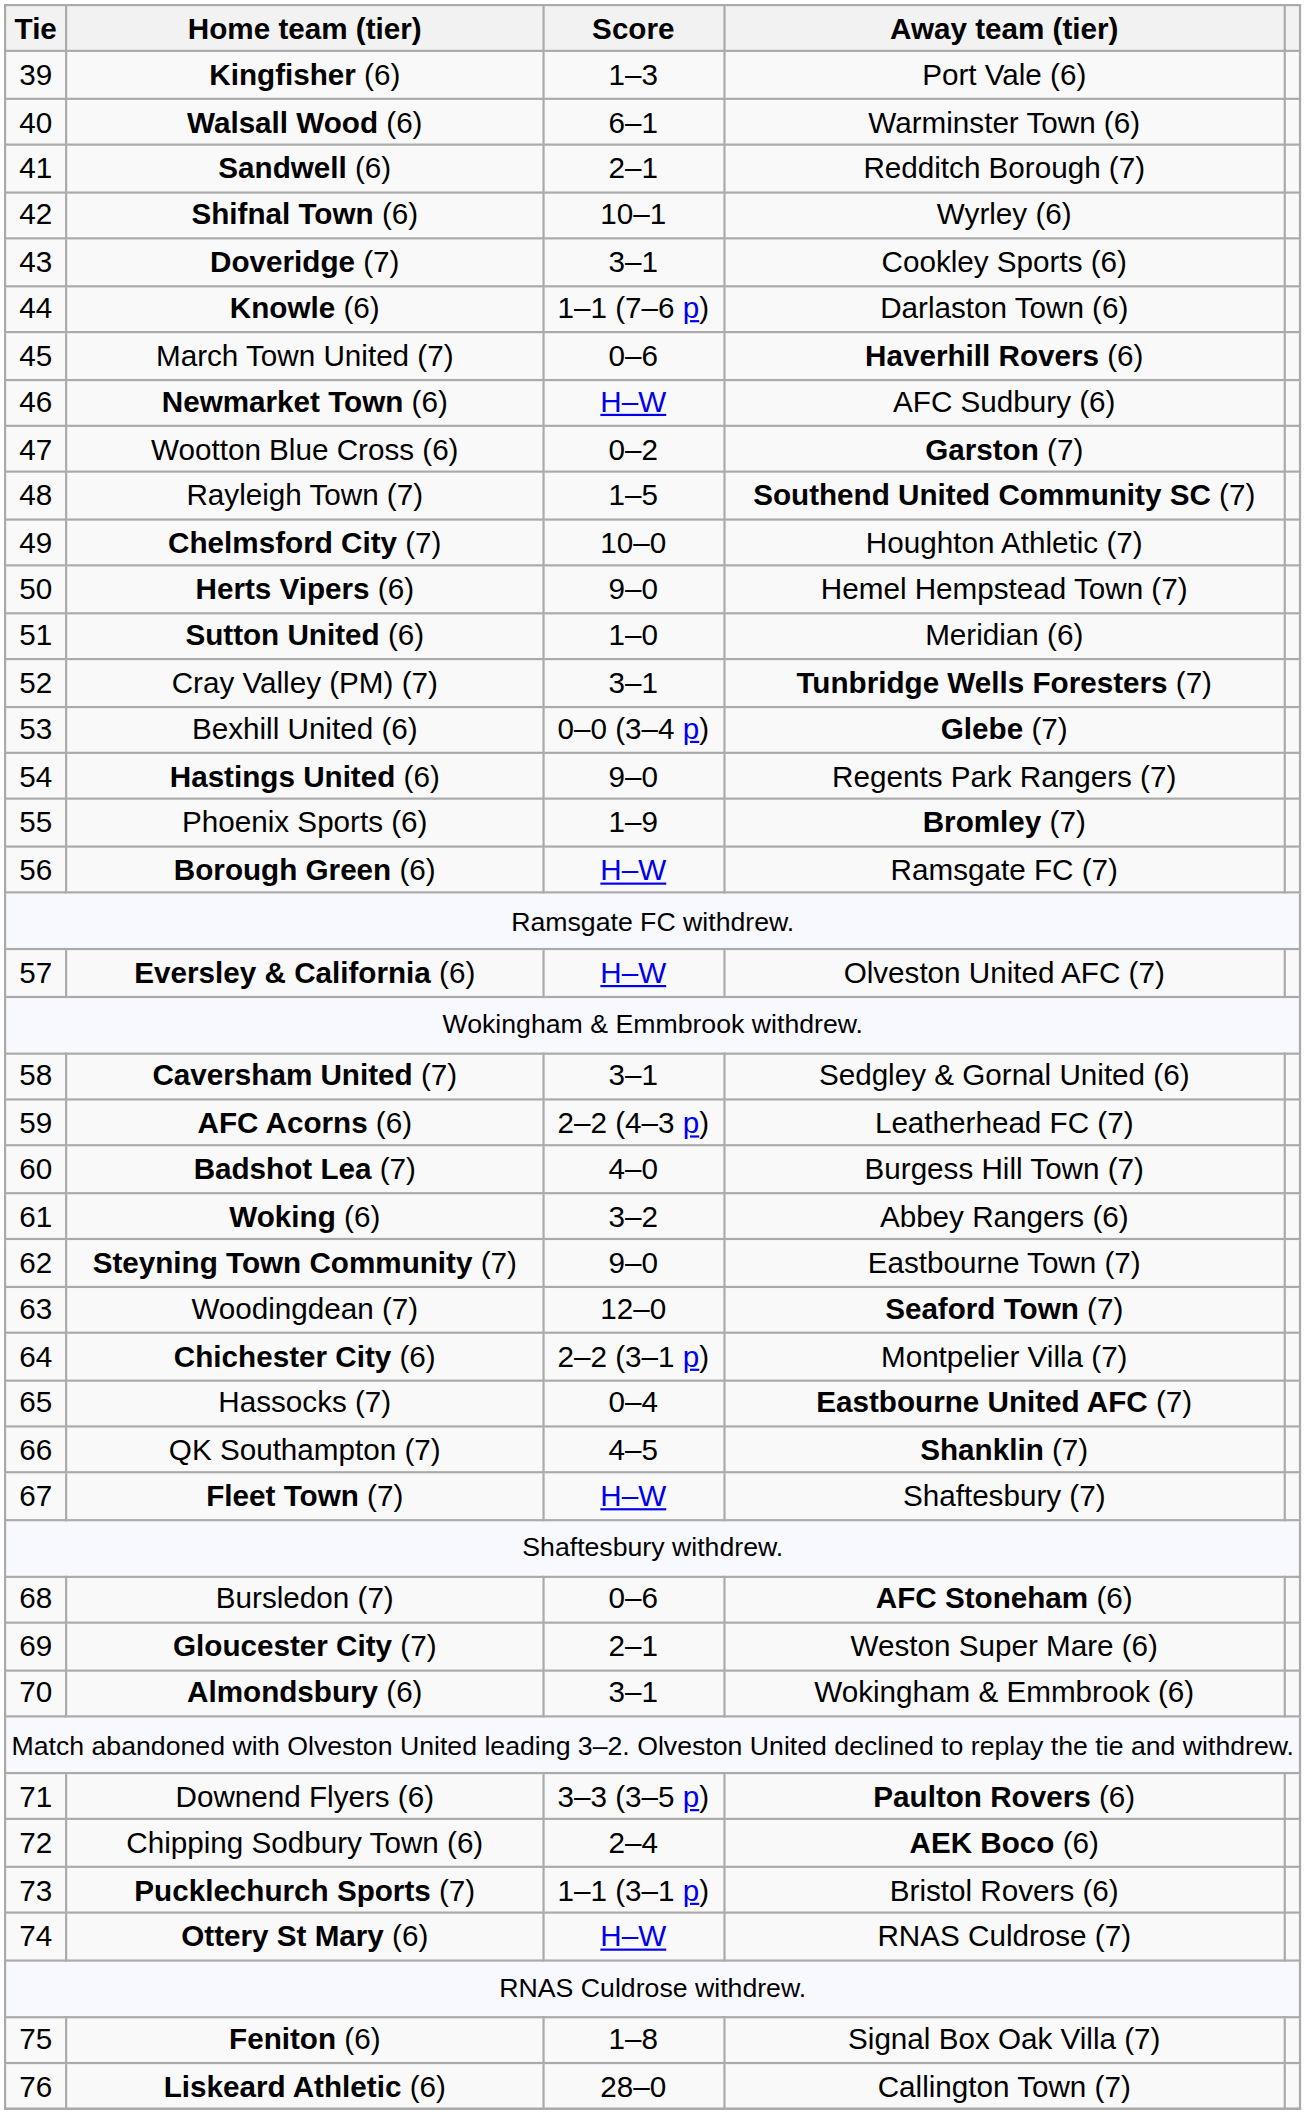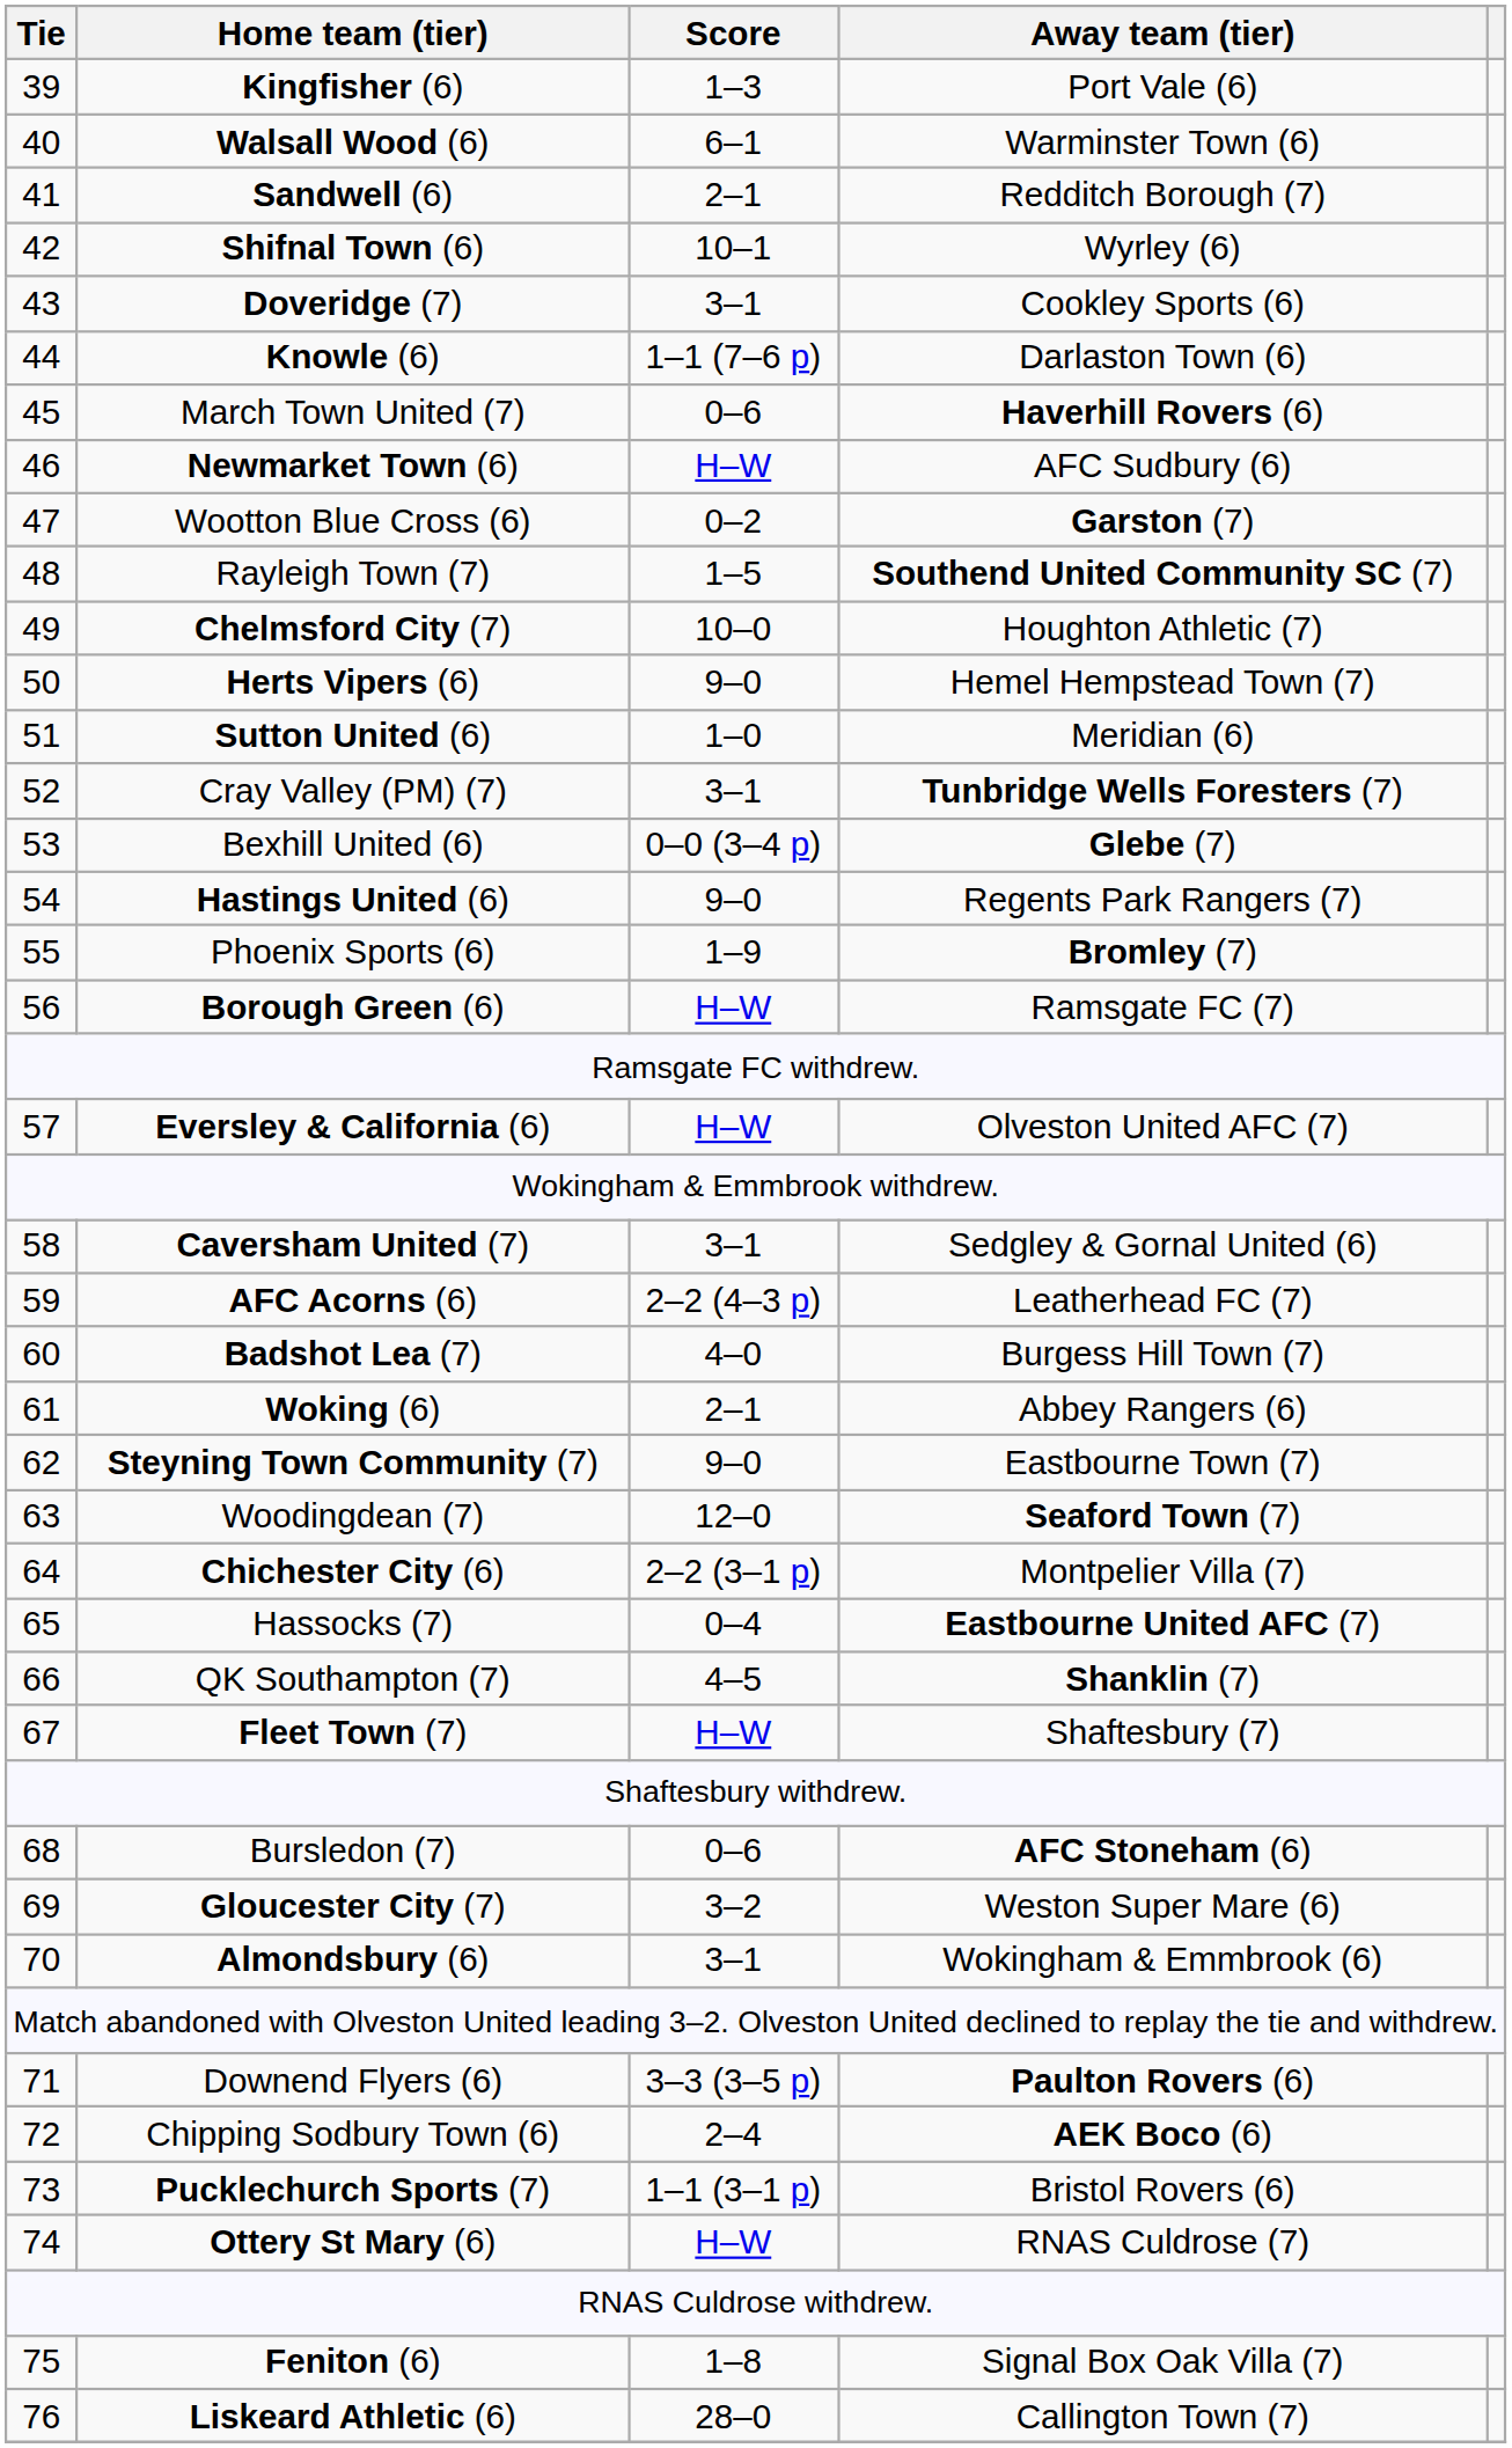 <table class="wikitable" style="text-align:center; font-size:85%">
 <tr>
 <th>Tie</th>
 <th>Home team (tier)</th>
 <th>Score</th>
 <th>Away team (tier)</th>
 <th></th>
 </tr>
 <tr>
 <td>39</td>
 <td><strong>Kingfisher</strong> (6)</td>
 <td>1–3</td>
 <td>Port Vale (6)</td>
 <td></td>
 </tr>
 <tr>
 <td>40</td>
 <td><strong>Walsall Wood</strong> (6)</td>
 <td>6–1</td>
 <td>Warminster Town (6)</td>
 <td></td>
 </tr>
 <tr>
 <td>41</td>
 <td><strong>Sandwell</strong> (6)</td>
 <td>2–1</td>
 <td>Redditch Borough (7)</td>
 <td></td>
 </tr>
 <tr>
 <td>42</td>
 <td><strong>Shifnal Town</strong> (6)</td>
 <td>10–1</td>
 <td>Wyrley (6)</td>
 <td></td>
 </tr>
 <tr>
 <td>43</td>
 <td><strong>Doveridge</strong> (7)</td>
 <td>3–1</td>
 <td>Cookley Sports (6)</td>
 <td></td>
 </tr>
 <tr>
 <td>44</td>
 <td><strong>Knowle</strong> (6)</td>
 <td>1–1 (7–6 <a href='#'>p</a>)</td>
 <td>Darlaston Town (6)</td>
 <td></td>
 </tr>
 <tr>
 <td>45</td>
 <td>March Town United (7)</td>
 <td>0–6</td>
 <td><strong>Haverhill Rovers</strong> (6)</td>
 <td></td>
 </tr>
 <tr>
 <td>46</td>
 <td><strong>Newmarket Town</strong> (6)</td>
 <td><a href='#'>H–W</a></td>
 <td>AFC Sudbury (6)</td>
 <td></td>
 </tr>
 <tr>
 <td>47</td>
 <td>Wootton Blue Cross (6)</td>
 <td>0–2</td>
 <td><strong>Garston</strong> (7)</td>
 <td></td>
 </tr>
 <tr>
 <td>48</td>
 <td>Rayleigh Town (7)</td>
 <td>1–5</td>
 <td><strong>Southend United Community SC</strong> (7)</td>
 <td></td>
 </tr>
 <tr>
 <td>49</td>
 <td><strong>Chelmsford City</strong> (7)</td>
 <td>10–0</td>
 <td>Houghton Athletic (7)</td>
 <td></td>
 </tr>
 <tr>
 <td>50</td>
 <td><strong>Herts Vipers</strong> (6)</td>
 <td>9–0</td>
 <td>Hemel Hempstead Town (7)</td>
 <td></td>
 </tr>
 <tr>
 <td>51</td>
 <td><strong>Sutton United</strong> (6)</td>
 <td>1–0</td>
 <td>Meridian (6)</td>
 <td></td>
 </tr>
 <tr>
 <td>52</td>
 <td>Cray Valley (PM) (7)</td>
 <td>3–1</td>
 <td><strong>Tunbridge Wells Foresters</strong> (7)</td>
 <td></td>
 </tr>
 <tr>
 <td>53</td>
 <td>Bexhill United (6)</td>
 <td>0–0 (3–4 <a href='#'>p</a>)</td>
 <td><strong>Glebe</strong> (7)</td>
 <td></td>
 </tr>
 <tr>
 <td>54</td>
 <td><strong>Hastings United</strong> (6)</td>
 <td>9–0</td>
 <td>Regents Park Rangers (7)</td>
 <td></td>
 </tr>
 <tr>
 <td>55</td>
 <td>Phoenix Sports (6)</td>
 <td>1–9</td>
 <td><strong>Bromley</strong> (7)</td>
 <td></td>
 </tr>
 <tr>
 <td>56</td>
 <td><strong>Borough Green</strong> (6)</td>
 <td><a href='#'>H–W</a></td>
 <td>Ramsgate FC (7)</td>
 <td></td>
 </tr>
 <tr>
 <td colspan="5" style="background:GhostWhite; height:20px; text-align:center; font-size:90%">Ramsgate FC withdrew.</td>
 </tr>
 <tr>
 <td>57</td>
 <td><strong>Eversley & California</strong> (6)</td>
 <td><a href='#'>H–W</a></td>
 <td>Olveston United AFC (7)</td>
 <td></td>
 </tr>
 <tr>
 <td colspan="5" style="background:GhostWhite; height:20px; text-align:center; font-size:90%">Wokingham & Emmbrook withdrew.</td>
 </tr>
 <tr>
 <td>58</td>
 <td><strong>Caversham United</strong> (7)</td>
 <td>3–1</td>
 <td>Sedgley & Gornal United (6)</td>
 <td></td>
 </tr>
 <tr>
 <td>59</td>
 <td><strong>AFC Acorns</strong> (6)</td>
 <td>2–2 (4–3 <a href='#'>p</a>)</td>
 <td>Leatherhead FC (7)</td>
 <td></td>
 </tr>
 <tr>
 <td>60</td>
 <td><strong>Badshot Lea</strong> (7)</td>
 <td>4–0</td>
 <td>Burgess Hill Town (7)</td>
 <td></td>
 </tr>
 <tr>
 <td>61</td>
 <td><strong>Woking</strong> (6)</td>
-<td>3–2</td>
+<td>2–1</td>
 <td>Abbey Rangers (6)</td>
 <td></td>
 </tr>
 <tr>
 <td>62</td>
 <td><strong>Steyning Town Community</strong> (7)</td>
 <td>9–0</td>
 <td>Eastbourne Town (7)</td>
 <td></td>
 </tr>
 <tr>
 <td>63</td>
 <td>Woodingdean (7)</td>
 <td>12–0</td>
 <td><strong>Seaford Town</strong> (7)</td>
 <td></td>
 </tr>
 <tr>
 <td>64</td>
 <td><strong>Chichester City</strong> (6)</td>
 <td>2–2 (3–1 <a href='#'>p</a>)</td>
 <td>Montpelier Villa (7)</td>
 <td></td>
 </tr>
 <tr>
 <td>65</td>
 <td>Hassocks (7)</td>
 <td>0–4</td>
 <td><strong>Eastbourne United AFC</strong> (7)</td>
 <td></td>
 </tr>
 <tr>
 <td>66</td>
 <td>QK Southampton (7)</td>
 <td>4–5</td>
 <td><strong>Shanklin</strong> (7)</td>
 <td></td>
 </tr>
 <tr>
 <td>67</td>
 <td><strong>Fleet Town</strong> (7)</td>
 <td><a href='#'>H–W</a></td>
 <td>Shaftesbury (7)</td>
 <td></td>
 </tr>
 <tr>
 <td colspan="5" style="background:GhostWhite; height:20px; text-align:center; font-size:90%">Shaftesbury withdrew.</td>
 </tr>
 <tr>
 <td>68</td>
 <td>Bursledon (7)</td>
 <td>0–6</td>
 <td><strong>AFC Stoneham</strong> (6)</td>
 <td></td>
 </tr>
 <tr>
 <td>69</td>
 <td><strong>Gloucester City</strong> (7)</td>
-<td>2–1</td>
+<td>3–2</td>
 <td>Weston Super Mare (6)</td>
 <td></td>
 </tr>
 <tr>
 <td>70</td>
 <td><strong>Almondsbury</strong> (6)</td>
 <td>3–1</td>
 <td>Wokingham & Emmbrook (6)</td>
 <td></td>
 </tr>
 <tr>
 <td colspan="5" style="background:GhostWhite; height:20px; text-align:center; font-size:90%">Match abandoned with Olveston United leading 3–2. Olveston United declined to replay the tie and withdrew.</td>
 </tr>
 <tr>
 <td>71</td>
 <td>Downend Flyers (6)</td>
 <td>3–3 (3–5 <a href='#'>p</a>)</td>
 <td><strong>Paulton Rovers</strong> (6)</td>
 <td></td>
 </tr>
 <tr>
 <td>72</td>
 <td>Chipping Sodbury Town (6)</td>
 <td>2–4</td>
 <td><strong>AEK Boco</strong> (6)</td>
 <td></td>
 </tr>
 <tr>
 <td>73</td>
 <td><strong>Pucklechurch Sports</strong> (7)</td>
 <td>1–1 (3–1 <a href='#'>p</a>)</td>
 <td>Bristol Rovers (6)</td>
 <td></td>
 </tr>
 <tr>
 <td>74</td>
 <td><strong>Ottery St Mary</strong> (6)</td>
 <td><a href='#'>H–W</a></td>
 <td>RNAS Culdrose (7)</td>
 <td></td>
 </tr>
 <tr>
 <td colspan="5" style="background:GhostWhite; height:20px; text-align:center; font-size:90%">RNAS Culdrose withdrew.</td>
 </tr>
 <tr>
 <td>75</td>
 <td><strong>Feniton</strong> (6)</td>
 <td>1–8</td>
 <td>Signal Box Oak Villa (7)</td>
 <td></td>
 </tr>
 <tr>
 <td>76</td>
 <td><strong>Liskeard Athletic</strong> (6)</td>
 <td>28–0</td>
 <td>Callington Town (7)</td>
 <td></td>
 </tr>
 <tr>
 </tr>
 </table>
